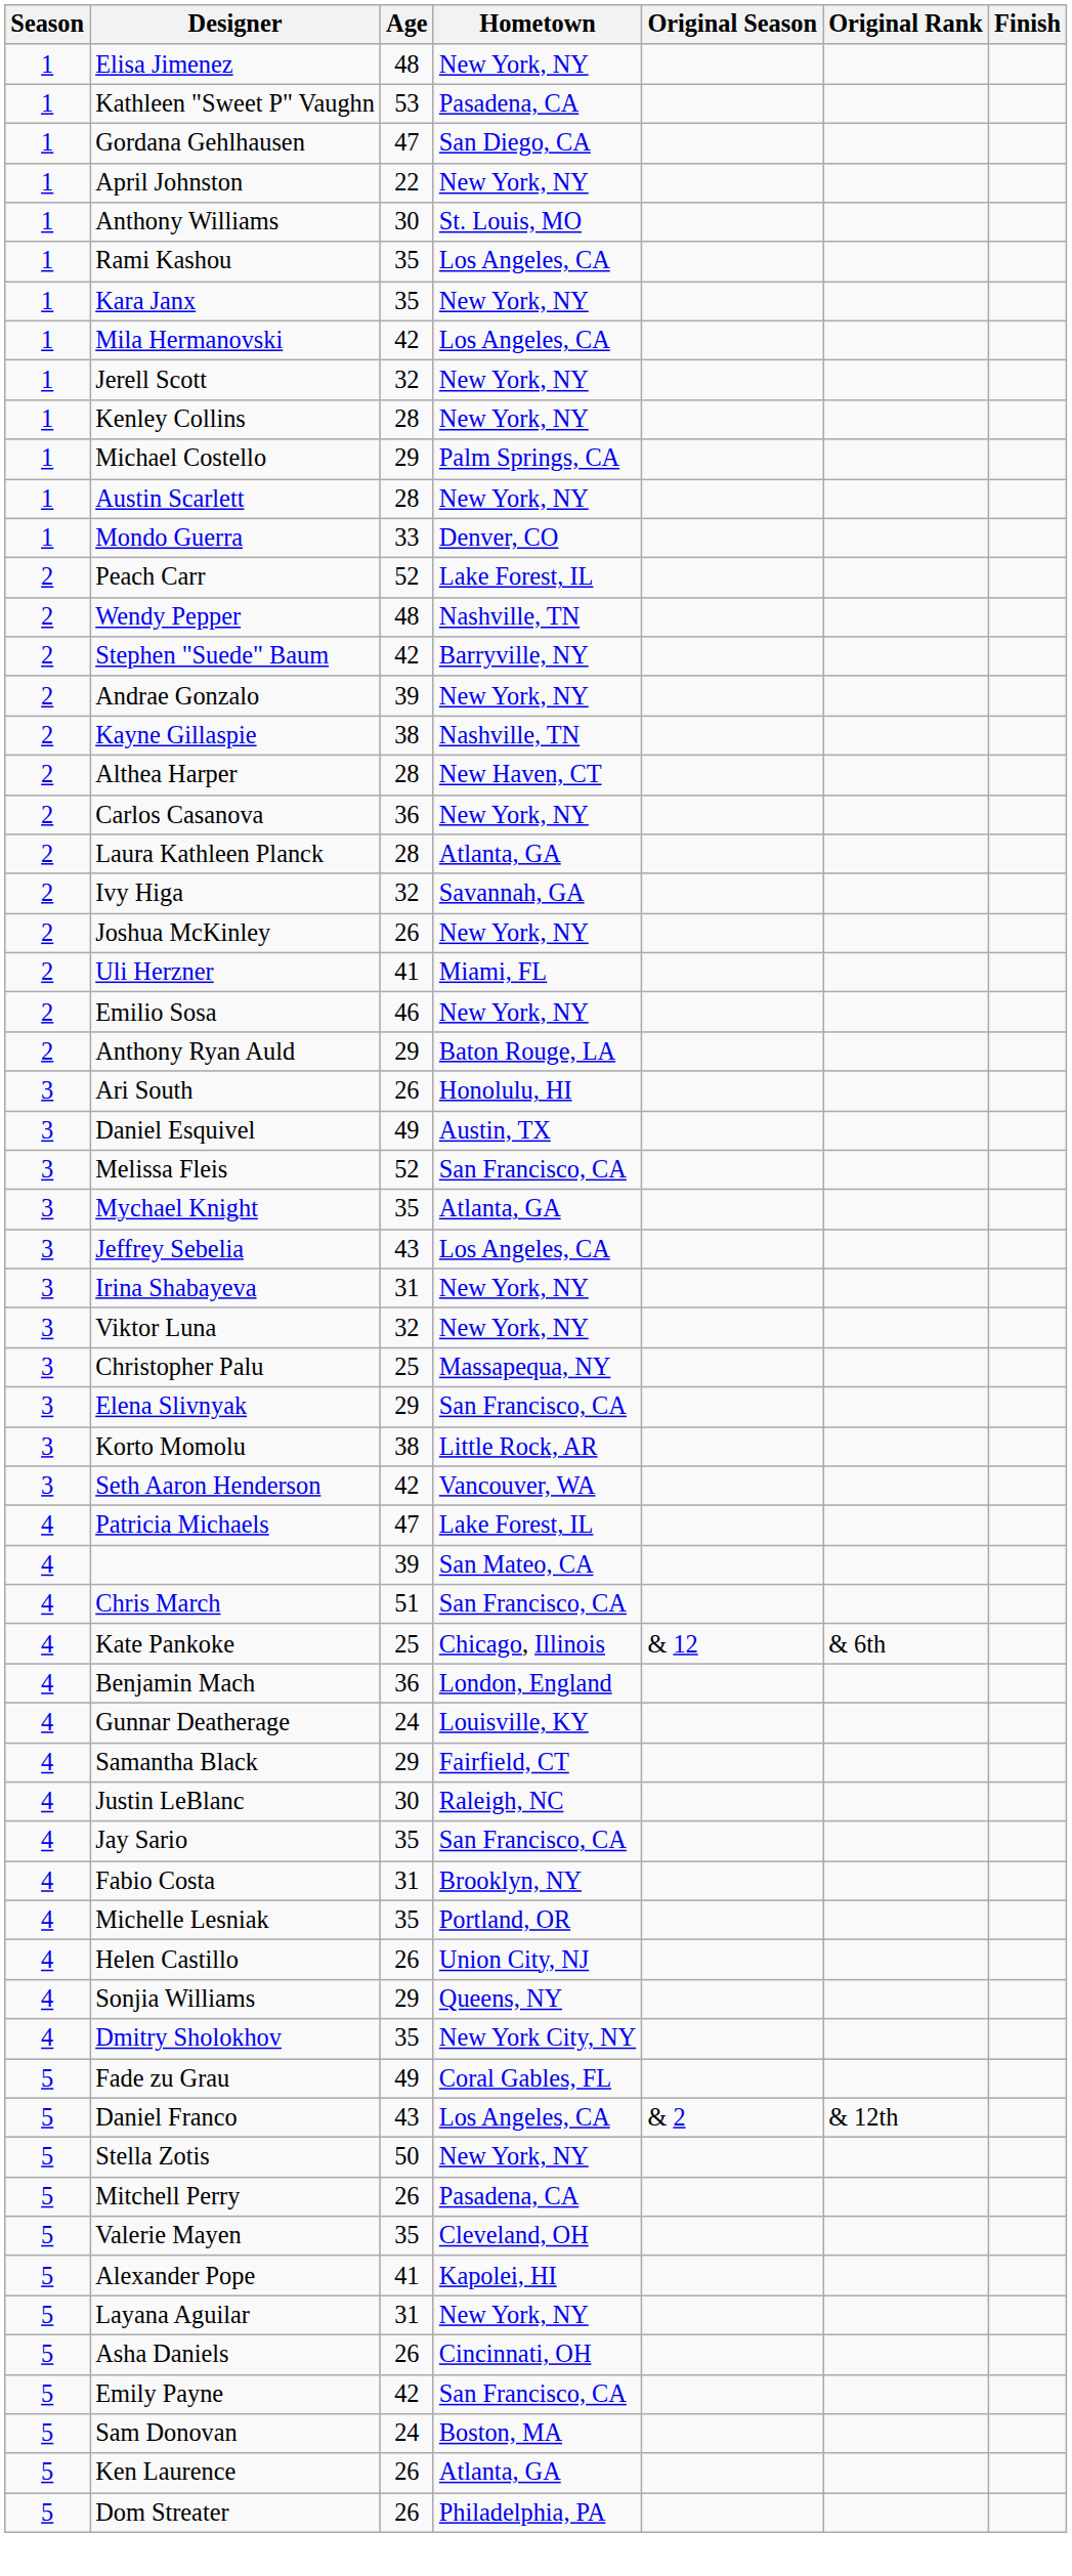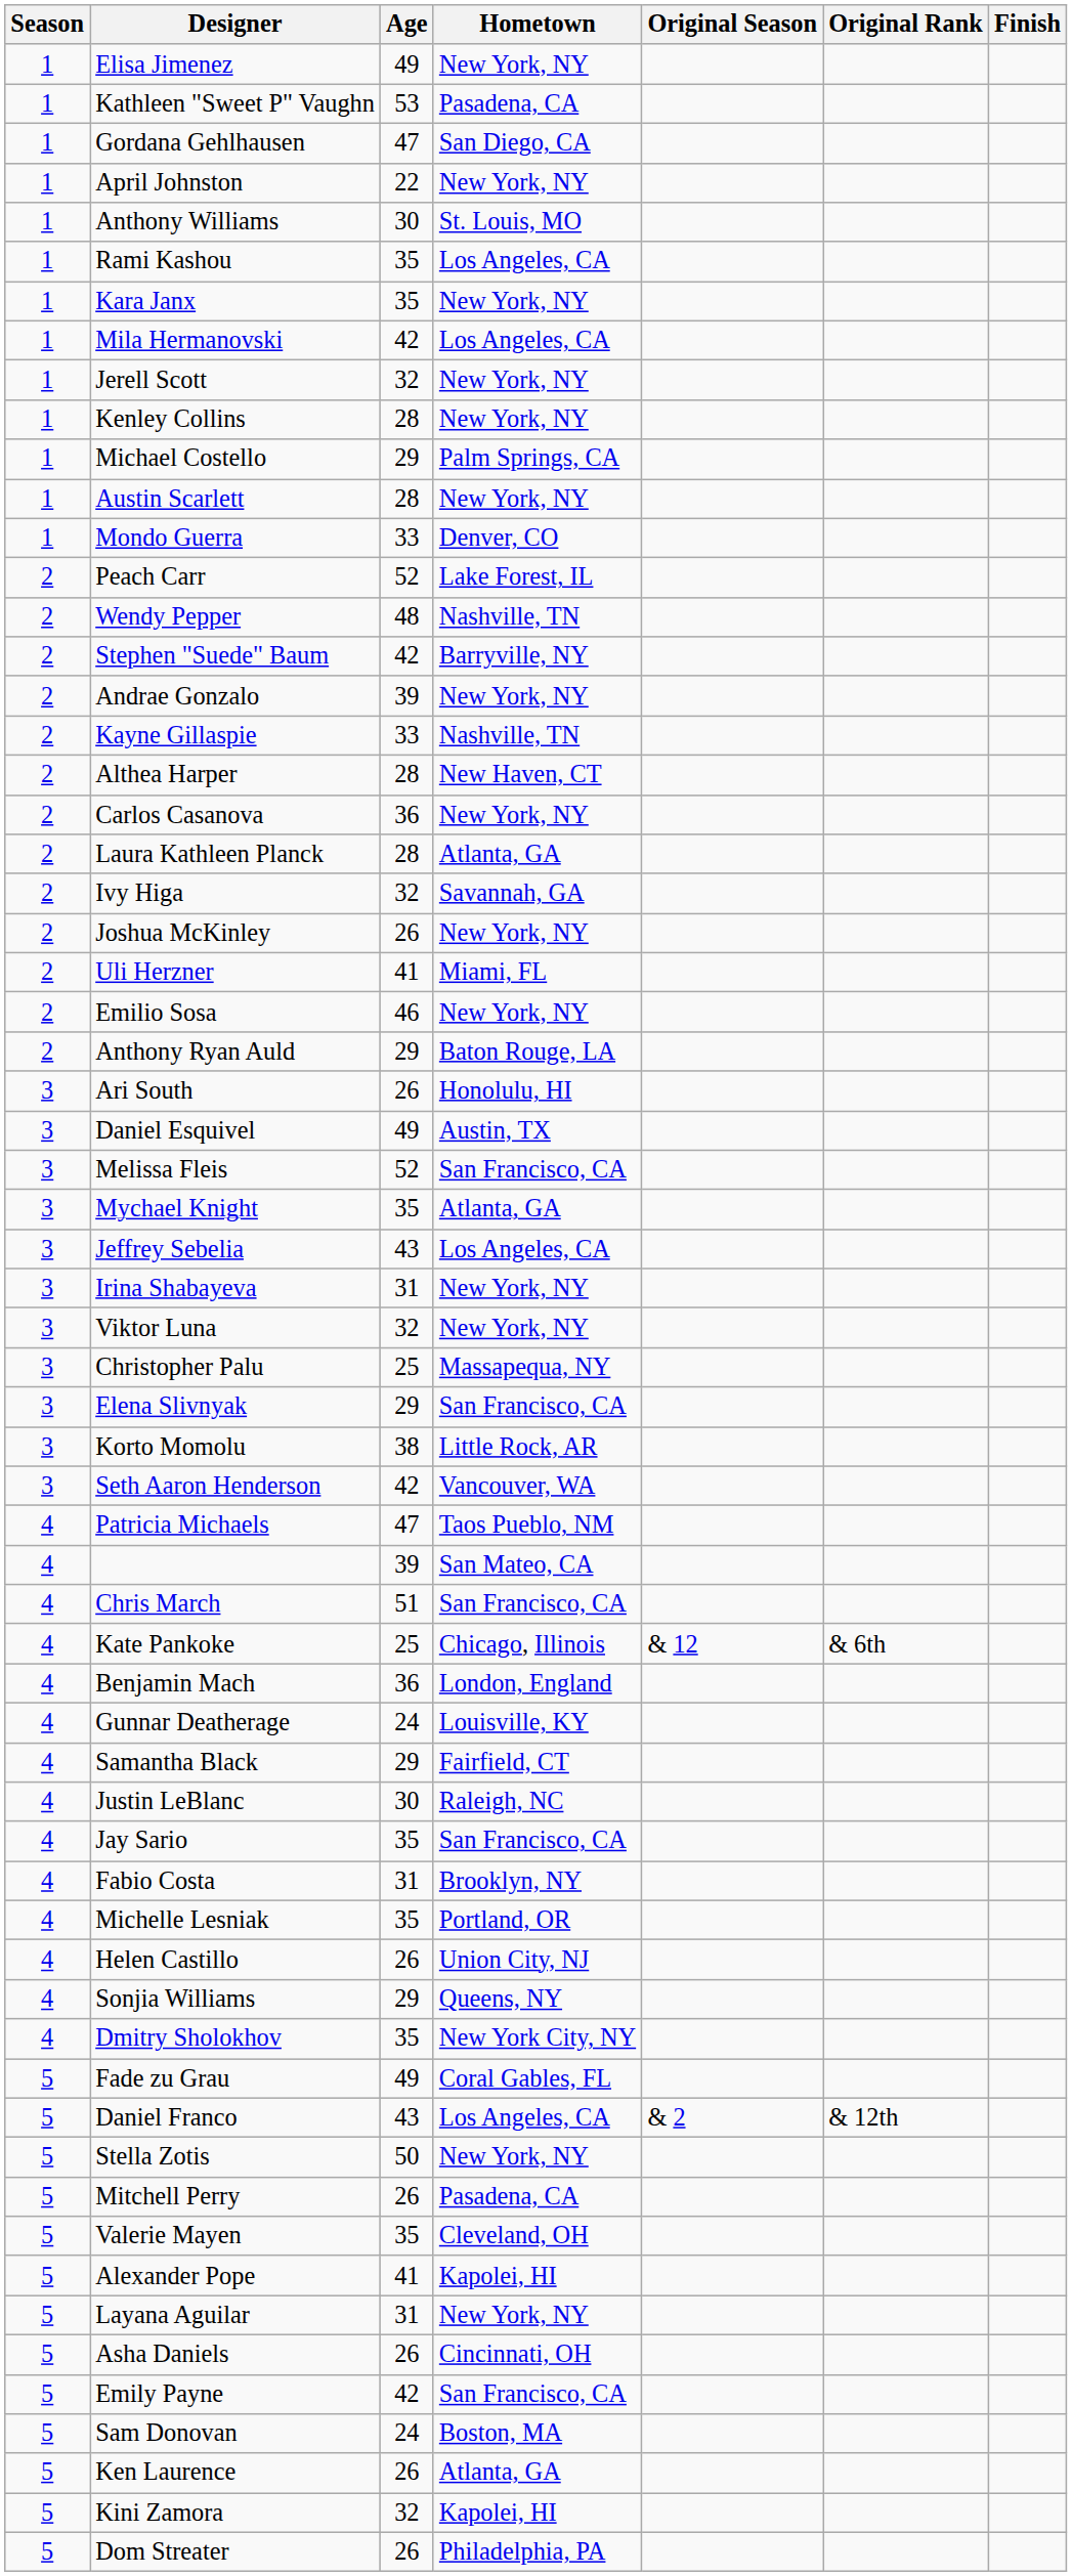 <table class="wikitable sortable">
 <tr>
 <th>Season</th>
 <th>Designer</th>
 <th>Age</th>
 <th>Hometown</th>
 <th>Original Season</th>
 <th>Original Rank</th>
 <th>Finish</th>
 </tr>
 <tr>
 <td style="text-align:center;"><a href='#'>1</a></td>
 <td><a href='#'>Elisa Jimenez</a></td>
-<td style="text-align:center;">48</td>
+<td style="text-align:center;">49</td>
 <td><a href='#'>New York, NY</a></td>
 <td></td>
 <td></td>
 <td></td>
 </tr>
 <tr>
 <td style="text-align:center;"><a href='#'>1</a></td>
 <td>Kathleen "Sweet P" Vaughn</td>
 <td style="text-align:center;">53</td>
 <td><a href='#'>Pasadena, CA</a></td>
 <td></td>
 <td></td>
 <td></td>
 </tr>
 <tr>
 <td style="text-align:center;"><a href='#'>1</a></td>
 <td>Gordana Gehlhausen</td>
 <td style="text-align:center;">47</td>
 <td><a href='#'>San Diego, CA</a></td>
 <td></td>
 <td></td>
 <td></td>
 </tr>
 <tr>
 <td style="text-align:center;"><a href='#'>1</a></td>
 <td>April Johnston</td>
 <td style="text-align:center;">22</td>
 <td><a href='#'>New York, NY</a></td>
 <td></td>
 <td></td>
 <td></td>
 </tr>
 <tr>
 <td style="text-align:center;"><a href='#'>1</a></td>
 <td>Anthony Williams</td>
 <td style="text-align:center;">30</td>
 <td><a href='#'>St. Louis, MO</a></td>
 <td></td>
 <td></td>
 <td></td>
 </tr>
 <tr>
 <td style="text-align:center;"><a href='#'>1</a></td>
 <td>Rami Kashou</td>
 <td style="text-align:center;">35</td>
 <td><a href='#'>Los Angeles, CA</a></td>
 <td></td>
 <td></td>
 <td></td>
 </tr>
 <tr>
 <td style="text-align:center;"><a href='#'>1</a></td>
 <td><a href='#'>Kara Janx</a></td>
 <td style="text-align:center;">35</td>
 <td><a href='#'>New York, NY</a></td>
 <td></td>
 <td></td>
 <td></td>
 </tr>
 <tr>
 <td style="text-align:center;"><a href='#'>1</a></td>
 <td><a href='#'>Mila Hermanovski</a></td>
 <td style="text-align:center;">42</td>
 <td><a href='#'>Los Angeles, CA</a></td>
 <td></td>
 <td></td>
 <td></td>
 </tr>
 <tr>
 <td style="text-align:center;"><a href='#'>1</a></td>
 <td>Jerell Scott</td>
 <td style="text-align:center;">32</td>
 <td><a href='#'>New York, NY</a></td>
 <td></td>
 <td></td>
 <td></td>
 </tr>
 <tr>
 <td style="text-align:center;"><a href='#'>1</a></td>
 <td>Kenley Collins</td>
 <td style="text-align:center;">28</td>
 <td><a href='#'>New York, NY</a></td>
 <td></td>
 <td></td>
 <td></td>
 </tr>
 <tr>
 <td style="text-align:center;"><a href='#'>1</a></td>
 <td>Michael Costello</td>
 <td style="text-align:center;">29</td>
 <td><a href='#'>Palm Springs, CA</a></td>
 <td></td>
 <td></td>
 <td></td>
 </tr>
 <tr>
 <td style="text-align:center;"><a href='#'>1</a></td>
 <td><a href='#'>Austin Scarlett</a></td>
 <td style="text-align:center;">28</td>
 <td><a href='#'>New York, NY</a></td>
 <td></td>
 <td></td>
 <td></td>
 </tr>
 <tr>
 <td style="text-align:center;"><a href='#'>1</a></td>
 <td><a href='#'>Mondo Guerra</a></td>
 <td style="text-align:center;">33</td>
 <td><a href='#'>Denver, CO</a></td>
 <td></td>
 <td></td>
 <td></td>
 </tr>
 <tr>
 <td style="text-align:center;"><a href='#'>2</a></td>
 <td>Peach Carr</td>
 <td style="text-align:center;">52</td>
 <td><a href='#'>Lake Forest, IL</a></td>
 <td></td>
 <td></td>
 <td></td>
 </tr>
 <tr>
 <td style="text-align:center;"><a href='#'>2</a></td>
 <td><a href='#'>Wendy Pepper</a></td>
 <td style="text-align:center;">48</td>
 <td><a href='#'>Nashville, TN</a></td>
 <td></td>
 <td></td>
 <td></td>
 </tr>
 <tr>
 <td style="text-align:center;"><a href='#'>2</a></td>
 <td><a href='#'>Stephen "Suede" Baum</a></td>
 <td style="text-align:center;">42</td>
 <td><a href='#'>Barryville, NY</a></td>
 <td></td>
 <td></td>
 <td></td>
 </tr>
 <tr>
 <td style="text-align:center;"><a href='#'>2</a></td>
 <td>Andrae Gonzalo</td>
 <td style="text-align:center;">39</td>
 <td><a href='#'>New York, NY</a></td>
 <td></td>
 <td></td>
 <td></td>
 </tr>
 <tr>
 <td style="text-align:center;"><a href='#'>2</a></td>
 <td><a href='#'>Kayne Gillaspie</a></td>
-<td style="text-align:center;">38</td>
+<td style="text-align:center;">33</td>
 <td><a href='#'>Nashville, TN</a></td>
 <td></td>
 <td></td>
 <td></td>
 </tr>
 <tr>
 <td style="text-align:center;"><a href='#'>2</a></td>
 <td>Althea Harper</td>
 <td style="text-align:center;">28</td>
 <td><a href='#'>New Haven, CT</a></td>
 <td></td>
 <td></td>
 <td></td>
 </tr>
 <tr>
 <td style="text-align:center;"><a href='#'>2</a></td>
 <td>Carlos Casanova</td>
 <td style="text-align:center;">36</td>
 <td><a href='#'>New York, NY</a></td>
 <td></td>
 <td></td>
 <td></td>
 </tr>
 <tr>
 <td style="text-align:center;"><a href='#'>2</a></td>
 <td>Laura Kathleen Planck</td>
 <td style="text-align:center;">28</td>
 <td><a href='#'>Atlanta, GA</a></td>
 <td></td>
 <td></td>
 <td></td>
 </tr>
 <tr>
 <td style="text-align:center;"><a href='#'>2</a></td>
 <td>Ivy Higa</td>
 <td style="text-align:center;">32</td>
 <td><a href='#'>Savannah, GA</a></td>
 <td></td>
 <td></td>
 <td></td>
 </tr>
 <tr>
 <td style="text-align:center;"><a href='#'>2</a></td>
 <td>Joshua McKinley</td>
 <td style="text-align:center;">26</td>
 <td><a href='#'>New York, NY</a></td>
 <td></td>
 <td></td>
 <td></td>
 </tr>
 <tr>
 <td style="text-align:center;"><a href='#'>2</a></td>
 <td><a href='#'>Uli Herzner</a></td>
 <td style="text-align:center;">41</td>
 <td><a href='#'>Miami, FL</a></td>
 <td></td>
 <td></td>
 <td></td>
 </tr>
 <tr>
 <td style="text-align:center;"><a href='#'>2</a></td>
 <td>Emilio Sosa</td>
 <td style="text-align:center;">46</td>
 <td><a href='#'>New York, NY</a></td>
 <td></td>
 <td></td>
 <td></td>
 </tr>
 <tr>
 <td style="text-align:center;"><a href='#'>2</a></td>
 <td>Anthony Ryan Auld</td>
 <td style="text-align:center;">29</td>
 <td><a href='#'>Baton Rouge, LA</a></td>
 <td></td>
 <td></td>
 <td></td>
 </tr>
 <tr>
 <td style="text-align:center;"><a href='#'>3</a></td>
 <td>Ari South</td>
 <td style="text-align:center;">26</td>
 <td><a href='#'>Honolulu, HI</a></td>
 <td></td>
 <td></td>
 <td></td>
 </tr>
 <tr>
 <td style="text-align:center;"><a href='#'>3</a></td>
 <td>Daniel Esquivel</td>
 <td style="text-align:center;">49</td>
 <td><a href='#'>Austin, TX</a></td>
 <td></td>
 <td></td>
 <td></td>
 </tr>
 <tr>
 <td style="text-align:center;"><a href='#'>3</a></td>
 <td>Melissa Fleis</td>
 <td style="text-align:center;">52</td>
 <td><a href='#'>San Francisco, CA</a></td>
 <td></td>
 <td></td>
 <td></td>
 </tr>
 <tr>
 <td style="text-align:center;"><a href='#'>3</a></td>
 <td><a href='#'>Mychael Knight</a></td>
 <td style="text-align:center;">35</td>
 <td><a href='#'>Atlanta, GA</a></td>
 <td></td>
 <td></td>
 <td></td>
 </tr>
 <tr>
 <td style="text-align:center;"><a href='#'>3</a></td>
 <td><a href='#'>Jeffrey Sebelia</a></td>
 <td style="text-align:center;">43</td>
 <td><a href='#'>Los Angeles, CA</a></td>
 <td></td>
 <td></td>
 <td></td>
 </tr>
 <tr>
 <td style="text-align:center;"><a href='#'>3</a></td>
 <td><a href='#'>Irina Shabayeva</a></td>
 <td style="text-align:center;">31</td>
 <td><a href='#'>New York, NY</a></td>
 <td></td>
 <td></td>
 <td></td>
 </tr>
 <tr>
 <td style="text-align:center;"><a href='#'>3</a></td>
 <td>Viktor Luna</td>
 <td style="text-align:center;">32</td>
 <td><a href='#'>New York, NY</a></td>
 <td></td>
 <td></td>
 <td></td>
 </tr>
 <tr>
 <td style="text-align:center;"><a href='#'>3</a></td>
 <td>Christopher Palu</td>
 <td style="text-align:center;">25</td>
 <td><a href='#'>Massapequa, NY</a></td>
 <td></td>
 <td></td>
 <td></td>
 </tr>
 <tr>
 <td style="text-align:center;"><a href='#'>3</a></td>
 <td><a href='#'>Elena Slivnyak</a></td>
 <td style="text-align:center;">29</td>
 <td><a href='#'>San Francisco, CA</a></td>
 <td></td>
 <td></td>
 <td></td>
 </tr>
 <tr>
 <td style="text-align:center;"><a href='#'>3</a></td>
 <td>Korto Momolu</td>
 <td style="text-align:center;">38</td>
 <td><a href='#'>Little Rock, AR</a></td>
 <td></td>
 <td></td>
 <td></td>
 </tr>
 <tr>
 <td style="text-align:center;"><a href='#'>3</a></td>
 <td><a href='#'>Seth Aaron Henderson</a></td>
 <td style="text-align:center;">42</td>
 <td><a href='#'>Vancouver, WA</a></td>
 <td></td>
 <td></td>
 <td></td>
 </tr>
 <tr>
 <td style="text-align:center;"><a href='#'>4</a></td>
 <td><a href='#'>Patricia Michaels</a></td>
 <td style="text-align:center;">47</td>
-<td><a href='#'>Lake Forest, IL</a></td>
+<td><a href='#'>Taos Pueblo, NM</a></td>
 <td></td>
 <td></td>
 <td></td>
 </tr>
 <tr>
 <td style="text-align:center;"><a href='#'>4</a></td>
 <td></td>
 <td style="text-align:center;">39</td>
 <td><a href='#'>San Mateo, CA</a></td>
 <td></td>
 <td></td>
 <td></td>
 </tr>
 <tr>
 <td style="text-align:center;"><a href='#'>4</a></td>
 <td><a href='#'>Chris March</a></td>
 <td style="text-align:center;">51</td>
 <td><a href='#'>San Francisco, CA</a></td>
 <td></td>
 <td></td>
 <td></td>
 </tr>
 <tr>
 <td style="text-align:center;"><a href='#'>4</a></td>
 <td>Kate Pankoke</td>
 <td style="text-align:center;">25</td>
 <td><a href='#'>Chicago</a>, <a href='#'>Illinois</a></td>
 <td> & <a href='#'>12</a></td>
 <td> & 6th</td>
 <td></td>
 </tr>
 <tr>
 <td style="text-align:center;"><a href='#'>4</a></td>
 <td>Benjamin Mach</td>
 <td style="text-align:center;">36</td>
 <td><a href='#'>London, England</a></td>
 <td></td>
 <td></td>
 <td></td>
 </tr>
 <tr>
 <td style="text-align:center;"><a href='#'>4</a></td>
 <td>Gunnar Deatherage</td>
 <td style="text-align:center;">24</td>
 <td><a href='#'>Louisville, KY</a></td>
 <td></td>
 <td></td>
 <td></td>
 </tr>
 <tr>
 <td style="text-align:center;"><a href='#'>4</a></td>
 <td>Samantha Black</td>
 <td style="text-align:center;">29</td>
 <td><a href='#'>Fairfield, CT</a></td>
 <td></td>
 <td></td>
 <td></td>
 </tr>
 <tr>
 <td style="text-align:center;"><a href='#'>4</a></td>
 <td>Justin LeBlanc</td>
 <td style="text-align:center;">30</td>
 <td><a href='#'>Raleigh, NC</a></td>
 <td></td>
 <td></td>
 <td></td>
 </tr>
 <tr>
 <td style="text-align:center;"><a href='#'>4</a></td>
 <td>Jay Sario</td>
 <td style="text-align:center;">35</td>
 <td><a href='#'>San Francisco, CA</a></td>
 <td></td>
 <td></td>
 <td></td>
 </tr>
 <tr>
 <td style="text-align:center;"><a href='#'>4</a></td>
 <td>Fabio Costa</td>
 <td style="text-align:center;">31</td>
 <td><a href='#'>Brooklyn, NY</a></td>
 <td></td>
 <td></td>
 <td></td>
 </tr>
 <tr>
 <td style="text-align:center;"><a href='#'>4</a></td>
 <td>Michelle Lesniak</td>
 <td style="text-align:center;">35</td>
 <td><a href='#'>Portland, OR</a></td>
 <td></td>
 <td></td>
 <td></td>
 </tr>
 <tr>
 <td style="text-align:center;"><a href='#'>4</a></td>
 <td>Helen Castillo</td>
 <td style="text-align:center;">26</td>
 <td><a href='#'>Union City, NJ</a></td>
 <td></td>
 <td></td>
 <td></td>
 </tr>
 <tr>
 <td style="text-align:center;"><a href='#'>4</a></td>
 <td>Sonjia Williams</td>
 <td style="text-align:center;">29</td>
 <td><a href='#'>Queens, NY</a></td>
 <td></td>
 <td></td>
 <td></td>
 </tr>
 <tr>
 <td style="text-align:center;"><a href='#'>4</a></td>
 <td><a href='#'>Dmitry Sholokhov</a></td>
 <td style="text-align:center;">35</td>
 <td><a href='#'>New York City, NY</a></td>
 <td></td>
 <td></td>
 <td></td>
 </tr>
 <tr>
 <td style="text-align:center;"><a href='#'>5</a></td>
 <td>Fade zu Grau</td>
 <td style="text-align:center;">49</td>
 <td><a href='#'>Coral Gables, FL</a></td>
 <td></td>
 <td></td>
 <td></td>
 </tr>
 <tr>
 <td style="text-align:center;"><a href='#'>5</a></td>
 <td>Daniel Franco</td>
 <td style="text-align:center;">43</td>
 <td><a href='#'>Los Angeles, CA</a></td>
 <td> & <a href='#'>2</a></td>
 <td> & 12th</td>
 <td></td>
 </tr>
 <tr>
 <td style="text-align:center;"><a href='#'>5</a></td>
 <td>Stella Zotis</td>
 <td style="text-align:center;">50</td>
 <td><a href='#'>New York, NY</a></td>
 <td></td>
 <td></td>
 <td></td>
 </tr>
 <tr>
 <td style="text-align:center;"><a href='#'>5</a></td>
 <td>Mitchell Perry</td>
 <td style="text-align:center;">26</td>
 <td><a href='#'>Pasadena, CA</a></td>
 <td></td>
 <td></td>
 <td></td>
 </tr>
 <tr>
 <td style="text-align:center;"><a href='#'>5</a></td>
 <td>Valerie Mayen</td>
 <td style="text-align:center;">35</td>
 <td><a href='#'>Cleveland, OH</a></td>
 <td></td>
 <td></td>
 <td></td>
 </tr>
 <tr>
 <td style="text-align:center;"><a href='#'>5</a></td>
 <td>Alexander Pope</td>
 <td style="text-align:center;">41</td>
 <td><a href='#'>Kapolei, HI</a></td>
 <td></td>
 <td></td>
 <td></td>
 </tr>
 <tr>
 <td style="text-align:center;"><a href='#'>5</a></td>
 <td>Layana Aguilar</td>
 <td style="text-align:center;">31</td>
 <td><a href='#'>New York, NY</a></td>
 <td></td>
 <td></td>
 <td></td>
 </tr>
 <tr>
 <td style="text-align:center;"><a href='#'>5</a></td>
 <td>Asha Daniels</td>
 <td style="text-align:center;">26</td>
 <td><a href='#'>Cincinnati, OH</a></td>
 <td></td>
 <td></td>
 <td></td>
 </tr>
 <tr>
 <td style="text-align:center;"><a href='#'>5</a></td>
 <td>Emily Payne</td>
 <td style="text-align:center;">42</td>
 <td><a href='#'>San Francisco, CA</a></td>
 <td></td>
 <td></td>
 <td></td>
 </tr>
 <tr>
 <td style="text-align:center;"><a href='#'>5</a></td>
 <td>Sam Donovan</td>
 <td style="text-align:center;">24</td>
 <td><a href='#'>Boston, MA</a></td>
 <td></td>
 <td></td>
 <td></td>
 </tr>
 <tr>
 <td style="text-align:center;"><a href='#'>5</a></td>
 <td>Ken Laurence</td>
 <td style="text-align:center;">26</td>
 <td><a href='#'>Atlanta, GA</a></td>
 <td></td>
 <td></td>
 <td></td>
 </tr>
 <tr>
 <td style="text-align:center;"><a href='#'>5</a></td>
+<td>Kini Zamora</td>
+<td style="text-align:center;">32</td>
+<td><a href='#'>Kapolei, HI</a></td>
+<td></td>
+<td></td>
+<td></td>
+</tr>
+<tr>
+<td style="text-align:center;"><a href='#'>5</a></td>
 <td>Dom Streater</td>
 <td style="text-align:center;">26</td>
 <td><a href='#'>Philadelphia, PA</a></td>
 <td></td>
 <td></td>
 <td></td>
 </tr>
 </table>
